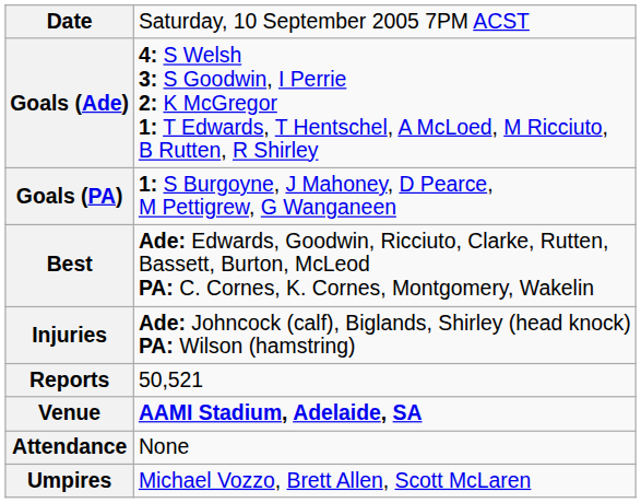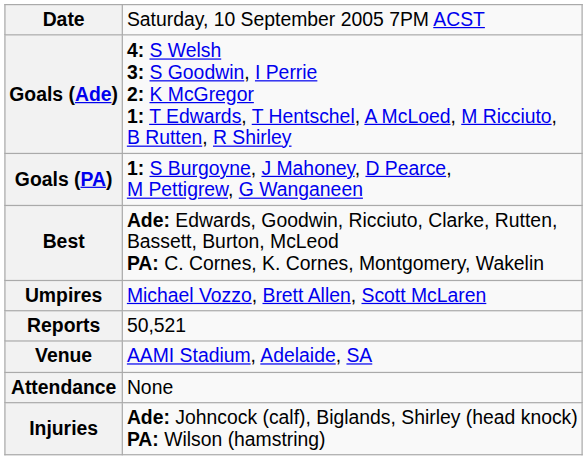 <table class="wikitable" style="margin:1em auto;">
 <tr>
 <th>Date</th>
 <td>Saturday, 10 September 2005 7PM <a href='#'>ACST</a></td>
 </tr>
 <tr>
 <th>Goals (<a href='#'>Ade</a>)</th>
 <td><strong>4:</strong> <a href='#'>S Welsh</a><br><strong>3:</strong> <a href='#'>S Goodwin</a>, <a href='#'>I Perrie</a><br><strong>2:</strong> <a href='#'>K McGregor</a><br><strong>1:</strong> <a href='#'>T Edwards</a>, <a href='#'>T Hentschel</a>, <a href='#'>A McLoed</a>, <a href='#'>M Ricciuto</a>,<br><a href='#'>B Rutten</a>, <a href='#'>R Shirley</a></td>
 </tr>
 <tr>
 <th>Goals (<a href='#'>PA</a>)</th>
 <td><strong>1:</strong> <a href='#'>S Burgoyne</a>, <a href='#'>J Mahoney</a>, <a href='#'>D Pearce</a>,<br><a href='#'>M Pettigrew</a>, <a href='#'>G Wanganeen</a></td>
 </tr>
 <tr>
 <th>Best</th>
 <td><strong>Ade:</strong> Edwards, Goodwin, Ricciuto, Clarke, Rutten,<br>Bassett, Burton, McLeod<br><strong>PA:</strong> C. Cornes, K. Cornes, Montgomery, Wakelin</td>
 </tr>
 <tr>
-<th>Injuries</th>
-<td><strong>Ade:</strong> Johncock (calf), Biglands, Shirley (head knock)<br><strong>PA:</strong> Wilson (hamstring)</td>
+<th>Umpires</th>
+<td><a href='#'>Michael Vozzo</a>, <a href='#'>Brett Allen</a>, <a href='#'>Scott McLaren</a></td>
 </tr>
 <tr>
 <th>Reports</th>
 <td>50,521</td>
 </tr>
 <tr>
 <th>Venue</th>
-<td><strong><a href='#'>AAMI Stadium</a>, <a href='#'>Adelaide</a>, <a href='#'>SA</a></strong></td>
+<td><a href='#'>AAMI Stadium</a>, <a href='#'>Adelaide</a>, <a href='#'>SA</a></td>
 </tr>
 <tr>
 <th>Attendance</th>
 <td>None</td>
 </tr>
 <tr>
-<th>Umpires</th>
-<td><a href='#'>Michael Vozzo</a>, <a href='#'>Brett Allen</a>, <a href='#'>Scott McLaren</a></td>
+<th>Injuries</th>
+<td><strong>Ade:</strong> Johncock (calf), Biglands, Shirley (head knock)<br><strong>PA:</strong> Wilson (hamstring)</td>
 </tr>
 </table>
